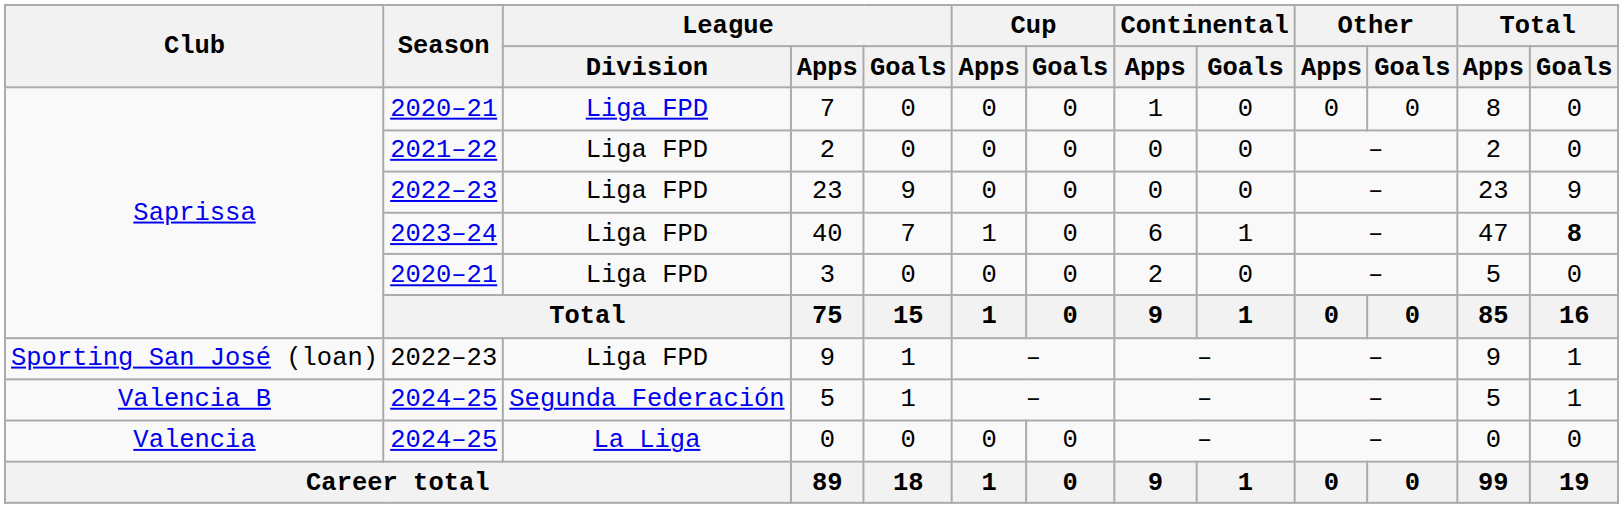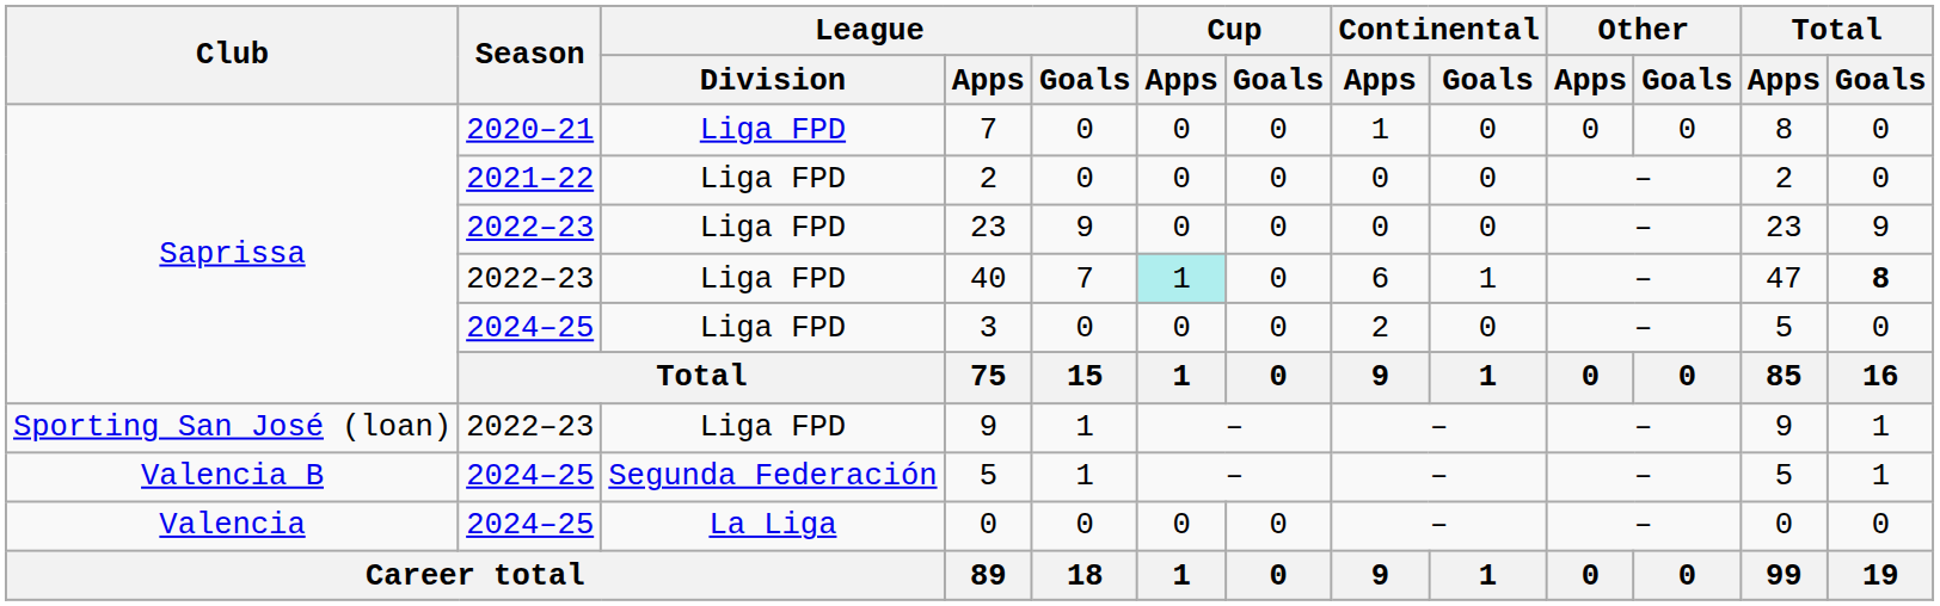 <table class="wikitable" style="text-align: center">
 <tr>
 <th rowspan="2">Club</th>
 <th rowspan="2">Season</th>
 <th colspan="3">League</th>
 <th colspan="2">Cup</th>
 <th colspan="2">Continental</th>
 <th colspan="2">Other</th>
 <th colspan="2">Total</th>
 </tr>
 <tr>
 <th>Division</th>
 <th>Apps</th>
 <th>Goals</th>
 <th>Apps</th>
 <th>Goals</th>
 <th>Apps</th>
 <th>Goals</th>
 <th>Apps</th>
 <th>Goals</th>
 <th>Apps</th>
 <th>Goals</th>
 </tr>
 <tr>
 <td rowspan="6"><a href='#'>Saprissa</a></td>
 <td><a href='#'>2020–21</a></td>
 <td><a href='#'>Liga FPD</a></td>
 <td>7</td>
 <td>0</td>
 <td>0</td>
 <td>0</td>
 <td>1</td>
 <td>0</td>
 <td>0</td>
 <td>0</td>
 <td>8</td>
 <td>0</td>
 </tr>
 <tr>
 <td><a href='#'>2021–22</a></td>
 <td>Liga FPD</td>
 <td>2</td>
 <td>0</td>
 <td>0</td>
 <td>0</td>
 <td>0</td>
 <td>0</td>
 <td colspan="2">–</td>
 <td>2</td>
 <td>0</td>
 </tr>
 <tr>
 <td><a href='#'>2022–23</a></td>
 <td>Liga FPD</td>
 <td>23</td>
 <td>9</td>
 <td>0</td>
 <td>0</td>
 <td>0</td>
 <td>0</td>
 <td colspan="2">–</td>
 <td>23</td>
 <td>9</td>
 </tr>
 <tr>
-<td><a href='#'>2023–24</a></td>
+<td>2022–23</td>
 <td>Liga FPD</td>
 <td>40</td>
 <td>7</td>
-<td>1</td>
+<td style="background: paleturquoise;">1</td>
 <td>0</td>
 <td>6</td>
 <td>1</td>
 <td colspan="2">–</td>
 <td>47</td>
 <td><strong>8</strong></td>
 </tr>
 <tr>
-<td><a href='#'>2020–21</a></td>
+<td><a href='#'>2024–25</a></td>
 <td>Liga FPD</td>
 <td>3</td>
 <td>0</td>
 <td>0</td>
 <td>0</td>
 <td>2</td>
 <td>0</td>
 <td colspan="2">–</td>
 <td>5</td>
 <td>0</td>
 </tr>
 <tr>
 <th colspan="2">Total</th>
 <th>75</th>
 <th>15</th>
 <th>1</th>
 <th>0</th>
 <th>9</th>
 <th>1</th>
 <th>0</th>
 <th>0</th>
 <th>85</th>
 <th>16</th>
 </tr>
 <tr>
 <td><a href='#'>Sporting San José</a> (loan)</td>
 <td>2022–23</td>
 <td>Liga FPD</td>
 <td>9</td>
 <td>1</td>
 <td colspan="2">–</td>
 <td colspan="2">–</td>
 <td colspan="2">–</td>
 <td>9</td>
 <td>1</td>
 </tr>
 <tr>
 <td><a href='#'>Valencia B</a></td>
 <td><a href='#'>2024–25</a></td>
 <td><a href='#'>Segunda Federación</a></td>
 <td>5</td>
 <td>1</td>
 <td colspan="2">–</td>
 <td colspan="2">–</td>
 <td colspan="2">–</td>
 <td>5</td>
 <td>1</td>
 </tr>
 <tr>
 <td><a href='#'>Valencia</a></td>
 <td><a href='#'>2024–25</a></td>
 <td><a href='#'>La Liga</a></td>
 <td>0</td>
 <td>0</td>
 <td>0</td>
 <td>0</td>
 <td colspan="2">–</td>
 <td colspan="2">–</td>
 <td>0</td>
 <td>0</td>
 </tr>
 <tr>
 <th colspan="3"><strong>Career total</strong></th>
 <th>89</th>
 <th>18</th>
 <th>1</th>
 <th>0</th>
 <th>9</th>
 <th>1</th>
 <th>0</th>
 <th>0</th>
 <th>99</th>
 <th>19</th>
 </tr>
 </table>
